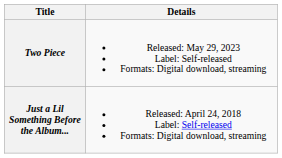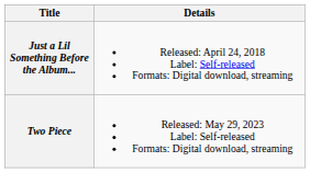 <table class="wikitable plainrowheaders" style="text-align:center;">
 <tr>
 <th scope="col" style="width:8em;">Title</th>
 <th scope="col" style="width:19.5em;">Details</th>
 </tr>
 <tr>
+<th scope="row"><em>Just a Lil Something Before the Album...</em></th>
+<td><br><ul><li>Released: April 24, 2018</li><li>Label: <a href='#'>Self-released</a></li><li>Formats: Digital download, streaming</li></ul></td>
+</tr>
+<tr>
 <th scope="row"><em>Two Piece</em></th>
 <td><br><ul><li>Released: May 29, 2023</li><li>Label: Self-released</li><li>Formats: Digital download, streaming</li></ul></td>
 </tr>
-<tr>
-<th scope="row"><em>Just a Lil Something Before the Album...</em></th>
-<td><br><ul><li>Released: April 24, 2018</li><li>Label: <a href='#'>Self-released</a></li><li>Formats: Digital download, streaming</li></ul></td>
-</tr>
 </table>
